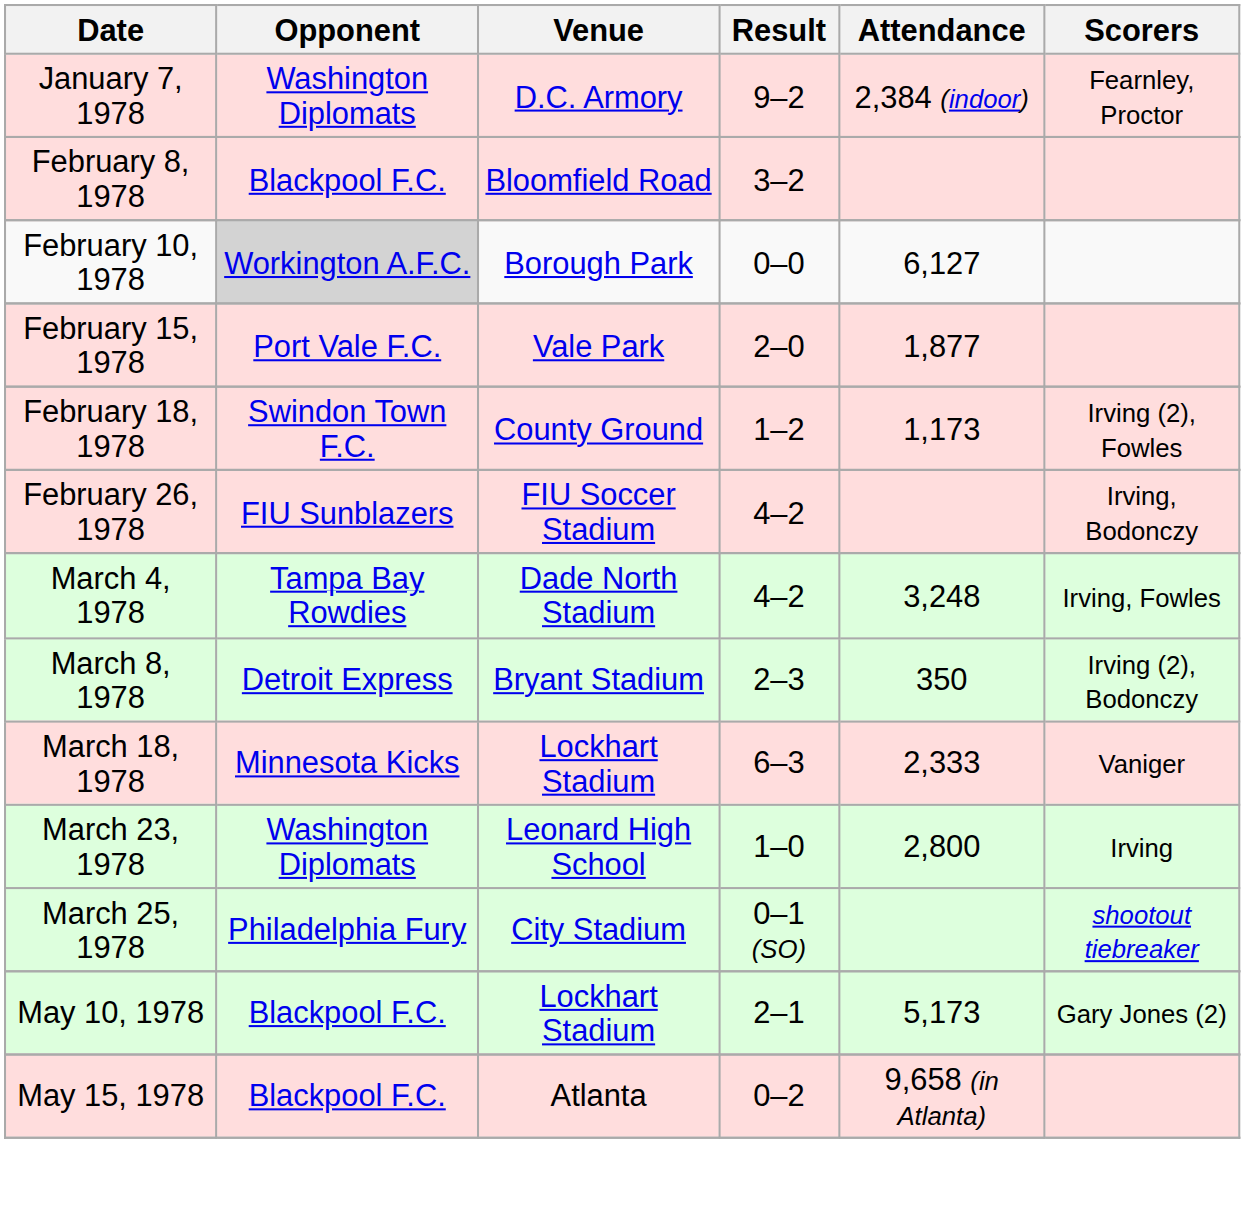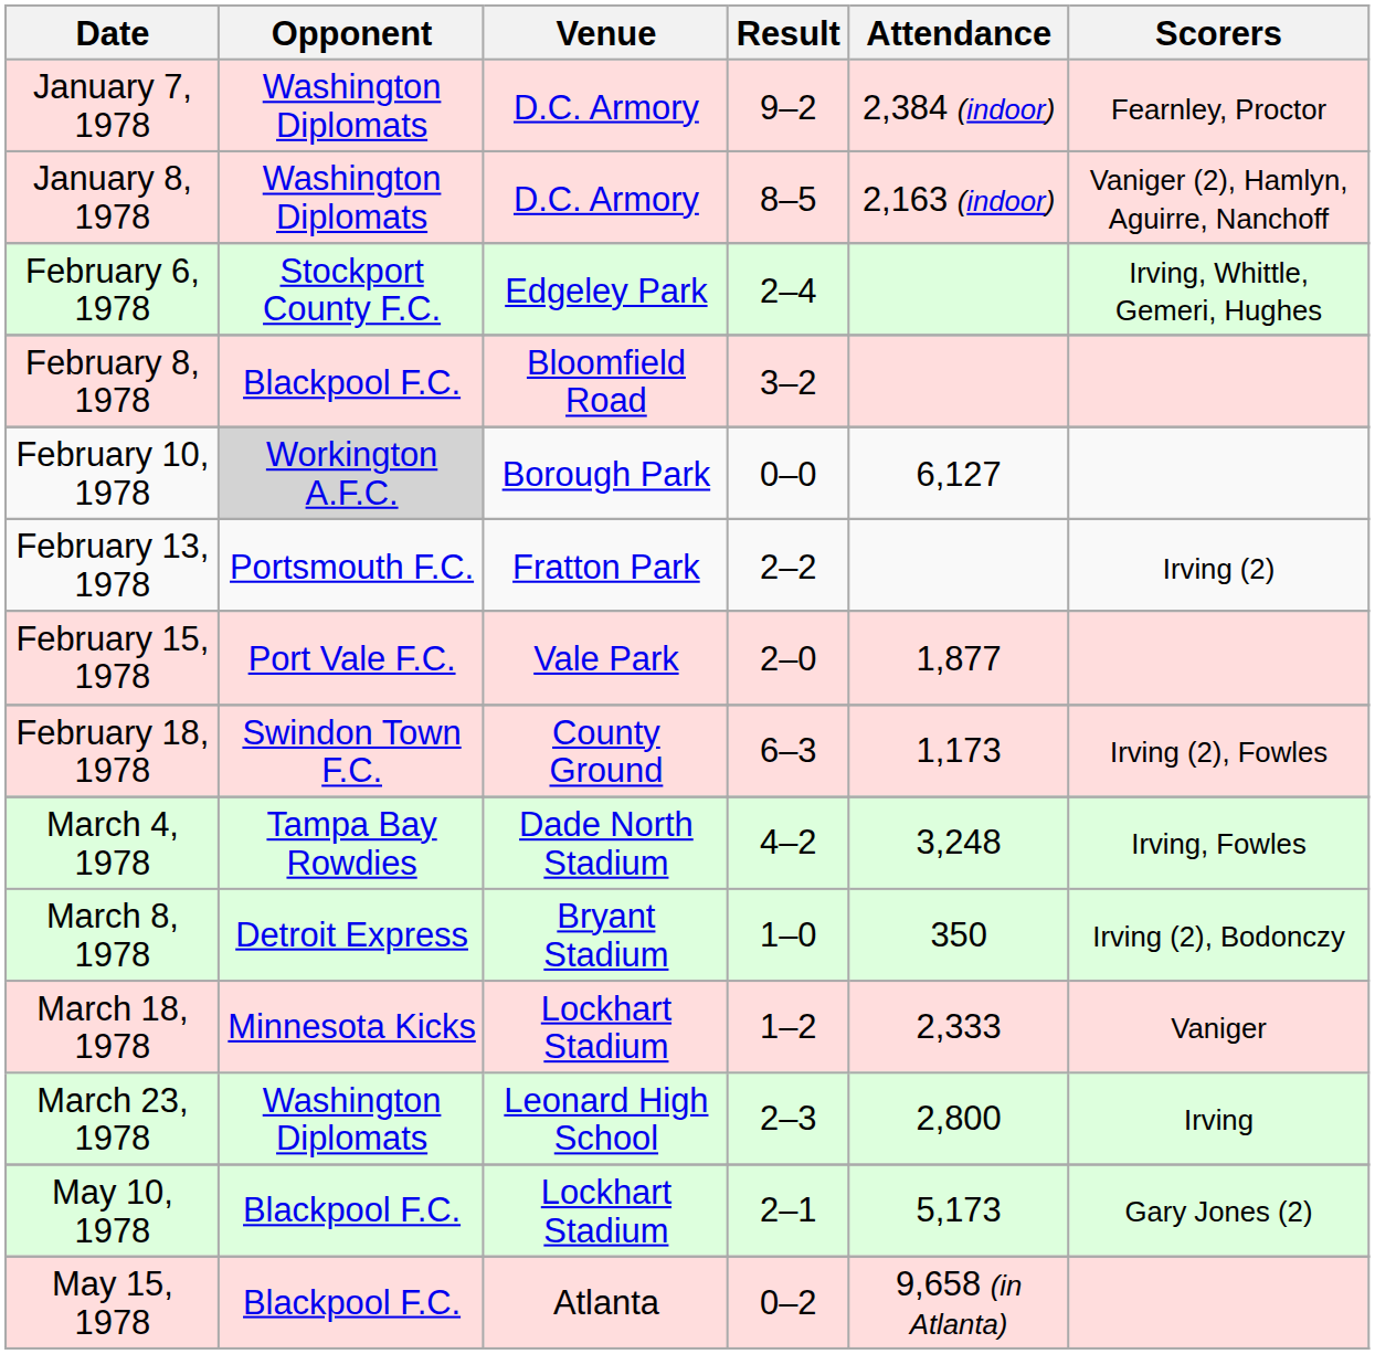 <table class="wikitable" style="font-size:95%; text-align:center">
 <tr>
 <th>Date</th>
 <th>Opponent</th>
 <th>Venue</th>
 <th>Result</th>
 <th>Attendance</th>
 <th>Scorers</th>
 </tr>
 <tr bgcolor="#ffdddd">
 <td>January 7, 1978</td>
 <td><a href='#'>Washington Diplomats</a></td>
 <td><a href='#'>D.C. Armory</a></td>
 <td>9–2</td>
 <td>2,384 <small><em>(<a href='#'>indoor</a>)</em></small></td>
 <td><small>Fearnley, Proctor</small></td>
 </tr>
 <tr>
 </tr>
+<tr bgcolor="#ffdddd">
+<td>January 8, 1978</td>
+<td><a href='#'>Washington Diplomats</a></td>
+<td><a href='#'>D.C. Armory</a></td>
+<td>8–5</td>
+<td>2,163 <small><em>(<a href='#'>indoor</a>)</em></small></td>
+<td><small>Vaniger (2), Hamlyn, Aguirre, Nanchoff</small></td>
+</tr>
 <tr>
+</tr>
+<tr bgcolor="#ddffdd">
+<td>February 6, 1978</td>
+<td> <a href='#'>Stockport County F.C.</a></td>
+<td><a href='#'>Edgeley Park</a></td>
+<td>2–4</td>
+<td></td>
+<td><small>Irving, Whittle, Gemeri, Hughes</small></td>
 </tr>
 <tr>
 </tr>
 <tr bgcolor="#ffdddd">
 <td>February 8, 1978</td>
 <td> <a href='#'>Blackpool F.C.</a></td>
 <td><a href='#'>Bloomfield Road</a></td>
 <td>3–2</td>
 <td></td>
 <td></td>
 </tr>
 <tr>
 </tr>
 <tr>
 <td>February 10, 1978</td>
 <td style="background: lightgrey;"> <a href='#'>Workington A.F.C.</a></td>
 <td><a href='#'>Borough Park</a></td>
 <td>0–0</td>
 <td>6,127</td>
 <td></td>
 </tr>
 <tr>
 </tr>
 <tr>
+<td>February 13, 1978</td>
+<td> <a href='#'>Portsmouth F.C.</a></td>
+<td><a href='#'>Fratton Park</a></td>
+<td>2–2</td>
+<td></td>
+<td><small>Irving (2)</small></td>
+</tr>
+<tr>
 </tr>
 <tr bgcolor="#ffdddd">
 <td>February 15, 1978</td>
 <td> <a href='#'>Port Vale F.C.</a></td>
 <td><a href='#'>Vale Park</a></td>
 <td>2–0</td>
 <td>1,877</td>
 <td></td>
 </tr>
 <tr>
 </tr>
 <tr bgcolor="#ffdddd">
 <td> February 18, 1978</td>
 <td> <a href='#'>Swindon Town F.C.</a></td>
 <td><a href='#'>County Ground</a></td>
-<td>1–2</td>
+<td>6–3</td>
 <td>1,173</td>
 <td><small>Irving (2), Fowles </small></td>
 </tr>
 <tr>
-</tr>
-<tr bgcolor="#ffdddd">
-<td> February 26, 1978</td>
-<td><a href='#'>FIU Sunblazers</a></td>
-<td><a href='#'>FIU Soccer Stadium</a></td>
-<td>4–2</td>
-<td></td>
-<td><small>Irving, Bodonczy</small></td>
 </tr>
 <tr>
 </tr>
 <tr bgcolor="#ddffdd">
 <td>March 4, 1978</td>
 <td> <a href='#'>Tampa Bay Rowdies</a></td>
 <td><a href='#'>Dade North Stadium</a></td>
 <td>4–2</td>
 <td>3,248</td>
 <td><small>Irving, Fowles</small></td>
 </tr>
 <tr bgcolor="#ddffdd">
 <td>March 8, 1978</td>
 <td> <a href='#'>Detroit Express</a></td>
 <td><a href='#'>Bryant Stadium</a></td>
-<td>2–3</td>
+<td>1–0</td>
 <td>350</td>
 <td><small>Irving (2), Bodonczy</small></td>
 </tr>
 <tr bgcolor="#ffdddd" lost>
 <td>March 18, 1978</td>
 <td> <a href='#'>Minnesota Kicks</a></td>
 <td><a href='#'>Lockhart Stadium</a></td>
-<td>6–3</td>
+<td>1–2</td>
 <td>2,333</td>
 <td><small>Vaniger</small></td>
 </tr>
 <tr bgcolor="#ddffdd">
 <td>March 23, 1978</td>
 <td> <a href='#'>Washington Diplomats</a></td>
 <td><a href='#'>Leonard High School</a></td>
-<td>1–0</td>
+<td>2–3</td>
 <td>2,800</td>
 <td><small>Irving</small></td>
-</tr>
-<tr bgcolor="#ddffdd">
-<td>March 25, 1978</td>
-<td> <a href='#'>Philadelphia Fury</a></td>
-<td><a href='#'>City Stadium</a></td>
-<td>0–1 <small><em>(SO)</em></small></td>
-<td></td>
-<td><small><em><a href='#'>shootout tiebreaker</a></em></small></td>
 </tr>
 <tr>
 </tr>
 <tr bgcolor="#ddffdd">
 <td>May 10, 1978</td>
 <td> <a href='#'>Blackpool F.C.</a></td>
 <td><a href='#'>Lockhart Stadium</a></td>
 <td>2–1</td>
 <td>5,173</td>
 <td><small>Gary Jones (2)</small></td>
 </tr>
 <tr>
 </tr>
 <tr bgcolor="#ffdddd">
 <td>May 15, 1978</td>
 <td> <a href='#'>Blackpool F.C.</a></td>
 <td>Atlanta</td>
 <td>0–2</td>
 <td>9,658 <small><em>(in Atlanta)</em></small></td>
 <td></td>
 </tr>
 <tr>
 </tr>
 </table>
